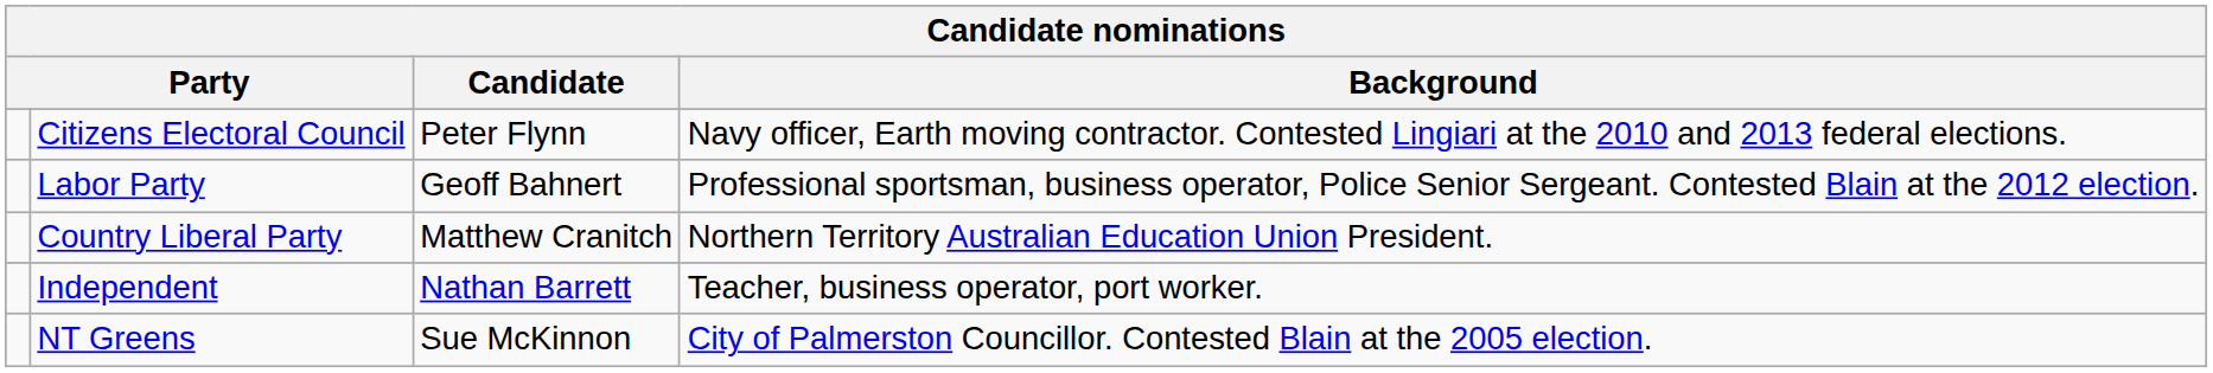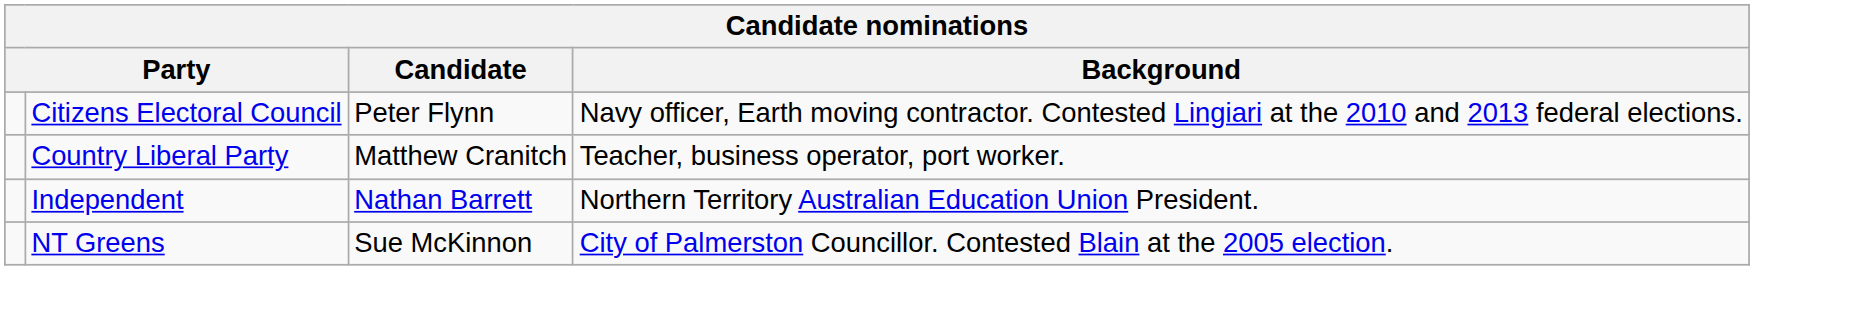 <table class="wikitable">
 <tr>
 <th colspan=4>Candidate nominations</th>
 </tr>
 <tr>
 <th colspan=2>Party</th>
 <th>Candidate</th>
 <th>Background</th>
 </tr>
 <tr>
 <td> </td>
 <td><a href='#'>Citizens Electoral Council</a></td>
 <td>Peter Flynn</td>
 <td>Navy officer, Earth moving contractor. Contested <a href='#'>Lingiari</a> at the <a href='#'>2010</a> and <a href='#'>2013</a> federal elections.</td>
 </tr>
 <tr>
 <td> </td>
-<td><a href='#'>Labor Party</a></td>
-<td>Geoff Bahnert</td>
-<td>Professional sportsman, business operator, Police Senior Sergeant. Contested <a href='#'>Blain</a> at the <a href='#'>2012 election</a>.</td>
-</tr>
-<tr>
-<td> </td>
 <td><a href='#'>Country Liberal Party</a></td>
 <td>Matthew Cranitch</td>
-<td>Northern Territory <a href='#'>Australian Education Union</a> President.</td>
+<td>Teacher, business operator, port worker.</td>
 </tr>
 <tr>
 <td> </td>
 <td><a href='#'>Independent</a></td>
 <td><a href='#'>Nathan Barrett</a></td>
-<td>Teacher, business operator, port worker.</td>
+<td>Northern Territory <a href='#'>Australian Education Union</a> President.</td>
 </tr>
 <tr>
 <td> </td>
 <td><a href='#'>NT Greens</a></td>
 <td>Sue McKinnon</td>
 <td><a href='#'>City of Palmerston</a> Councillor. Contested <a href='#'>Blain</a> at the <a href='#'>2005 election</a>.</td>
 </tr>
 </table>
